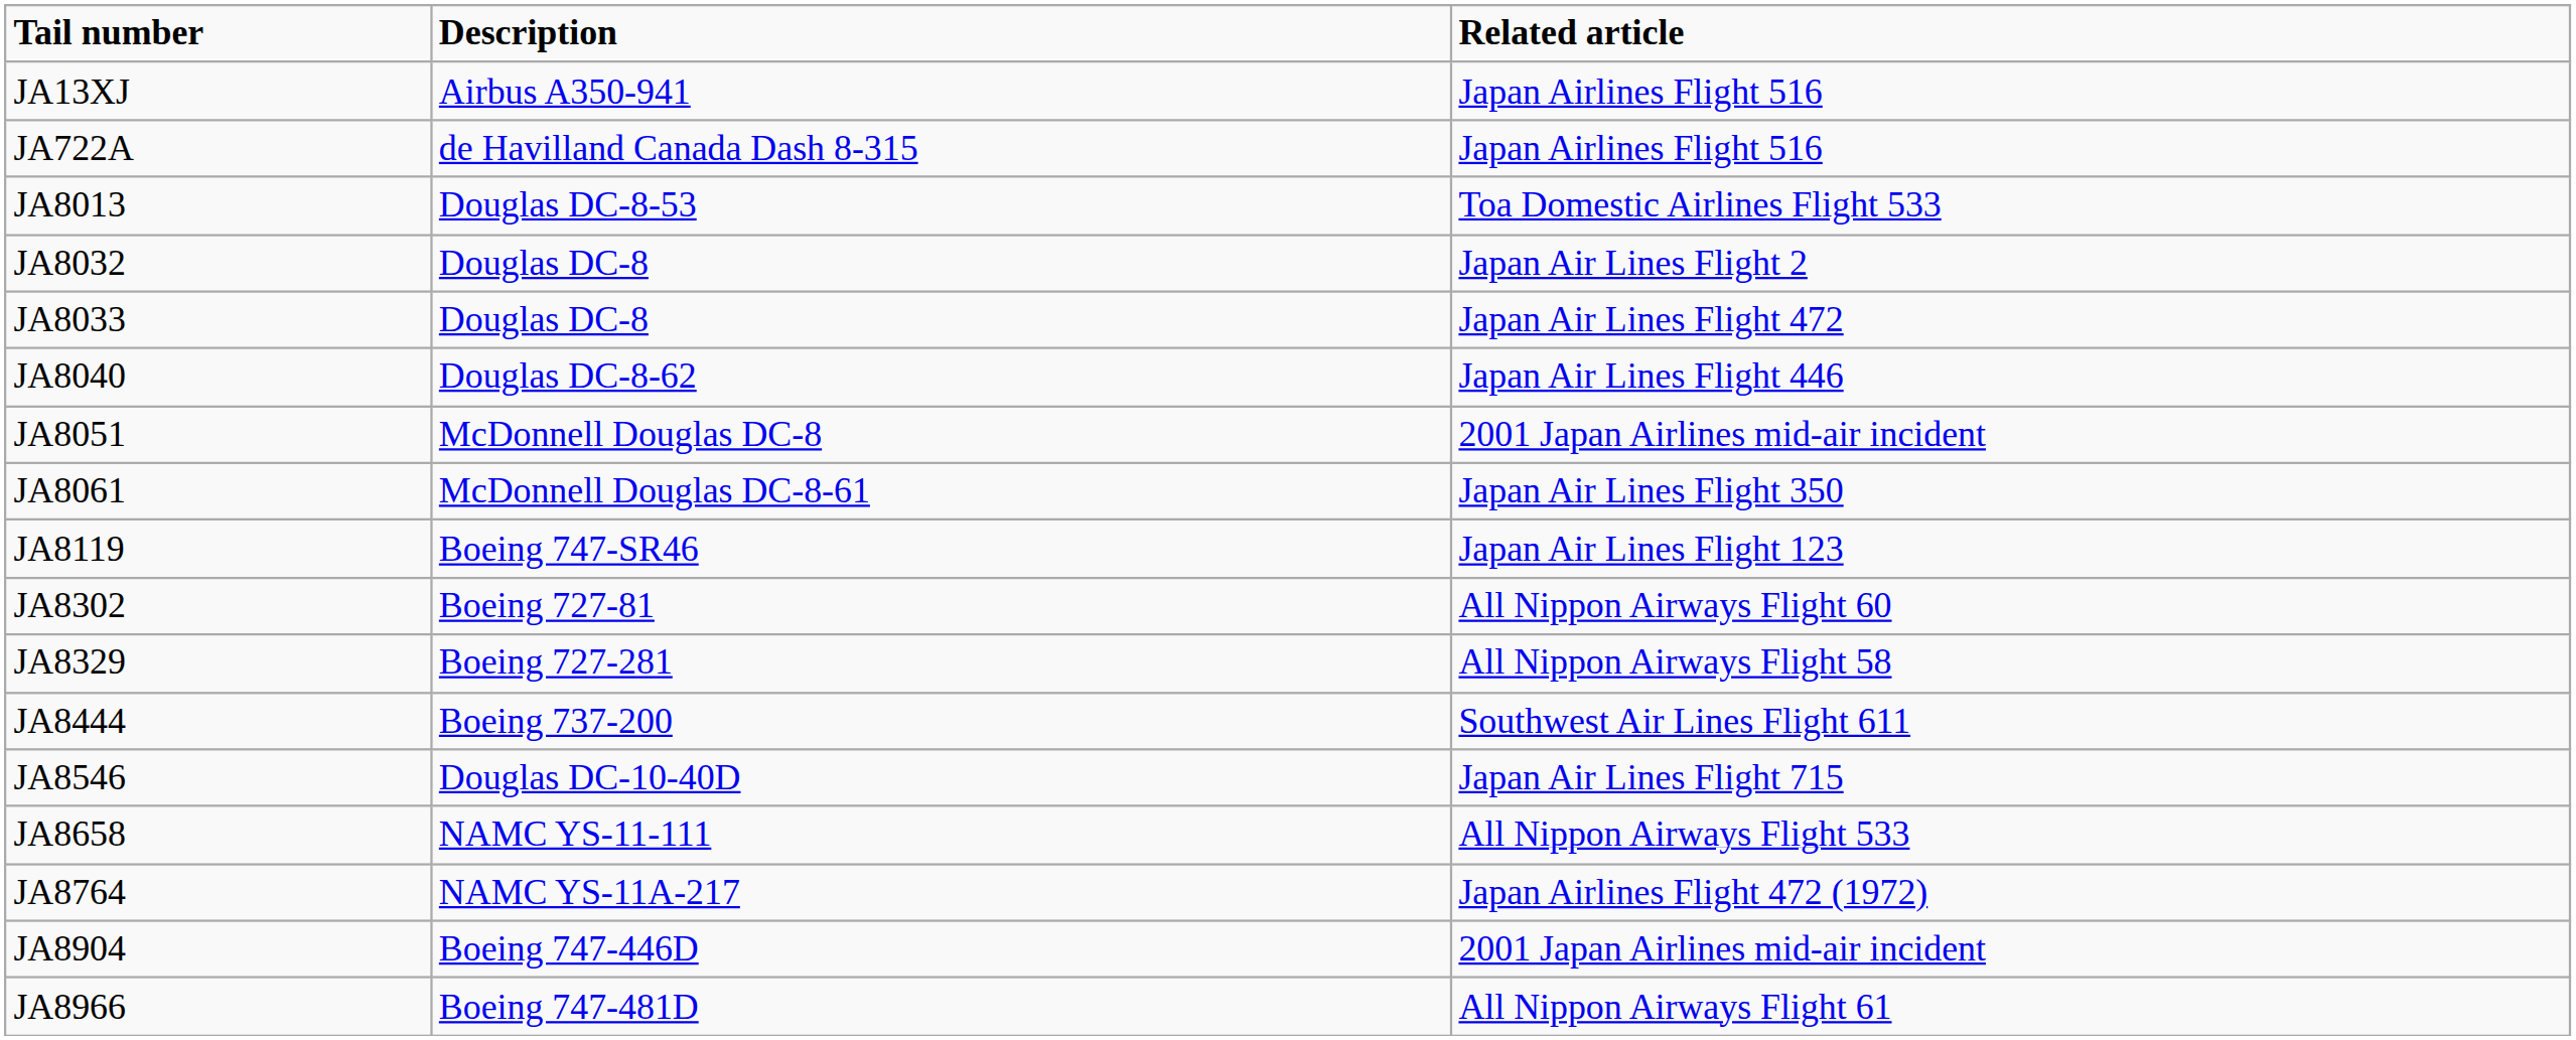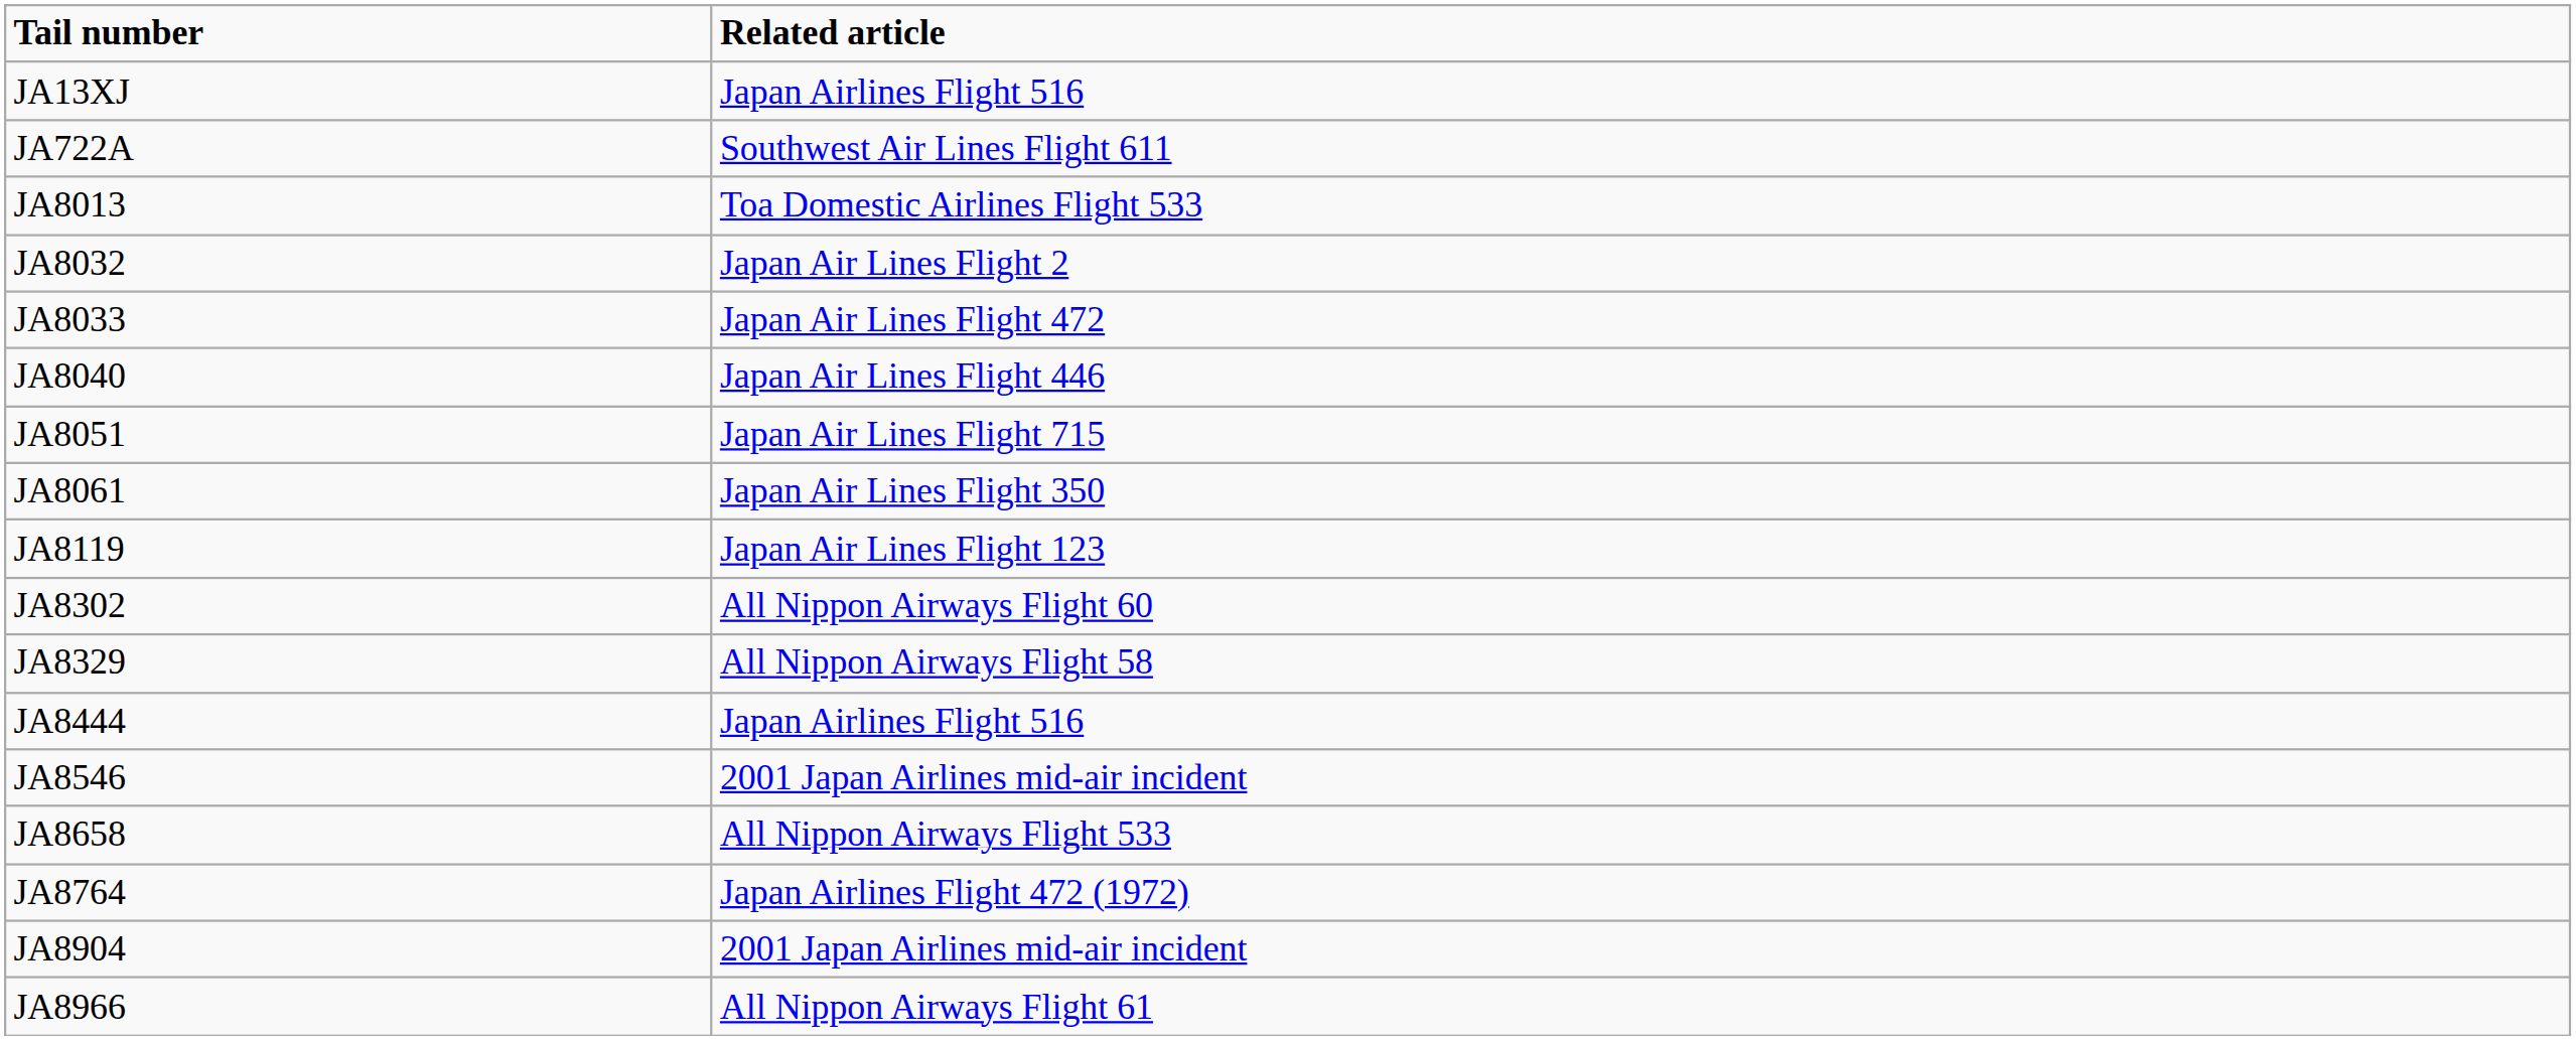 <table class="wikitable" width="90%">
 <tr>
 <td><strong>Tail number</strong></td>
-<td><strong>Description</strong></td>
 <td><strong>Related article</strong></td>
 </tr>
 <tr>
 <td>JA13XJ</td>
-<td><a href='#'>Airbus A350-941</a></td>
 <td><a href='#'>Japan Airlines Flight 516</a></td>
 </tr>
 <tr>
 <td>JA722A</td>
-<td><a href='#'>de Havilland Canada Dash 8-315</a></td>
-<td><a href='#'>Japan Airlines Flight 516</a></td>
+<td><a href='#'>Southwest Air Lines Flight 611</a></td>
 </tr>
 <tr>
 <td>JA8013</td>
-<td><a href='#'>Douglas DC-8-53</a></td>
 <td><a href='#'>Toa Domestic Airlines Flight 533</a></td>
 </tr>
 <tr>
 <td>JA8032</td>
-<td><a href='#'>Douglas DC-8</a></td>
 <td><a href='#'>Japan Air Lines Flight 2</a></td>
 </tr>
 <tr>
 <td>JA8033</td>
-<td><a href='#'>Douglas DC-8</a></td>
 <td><a href='#'>Japan Air Lines Flight 472</a></td>
 </tr>
 <tr>
 <td>JA8040</td>
-<td><a href='#'>Douglas DC-8-62</a></td>
 <td><a href='#'>Japan Air Lines Flight 446</a></td>
 </tr>
 <tr>
 <td>JA8051</td>
-<td><a href='#'>McDonnell Douglas DC-8</a></td>
-<td><a href='#'>2001 Japan Airlines mid-air incident</a></td>
+<td><a href='#'>Japan Air Lines Flight 715</a></td>
 </tr>
 <tr>
 <td>JA8061</td>
-<td><a href='#'>McDonnell Douglas DC-8-61</a></td>
 <td><a href='#'>Japan Air Lines Flight 350</a></td>
 </tr>
 <tr>
 <td>JA8119</td>
-<td><a href='#'>Boeing 747-SR46</a></td>
 <td><a href='#'>Japan Air Lines Flight 123</a></td>
 </tr>
 <tr>
 <td>JA8302</td>
-<td><a href='#'>Boeing 727-81</a></td>
 <td><a href='#'>All Nippon Airways Flight 60</a></td>
 </tr>
 <tr>
 <td>JA8329</td>
-<td><a href='#'>Boeing 727-281</a></td>
 <td><a href='#'>All Nippon Airways Flight 58</a></td>
 </tr>
 <tr>
 <td>JA8444</td>
-<td><a href='#'>Boeing 737-200</a></td>
-<td><a href='#'>Southwest Air Lines Flight 611</a></td>
+<td><a href='#'>Japan Airlines Flight 516</a></td>
 </tr>
 <tr>
 <td>JA8546</td>
-<td><a href='#'>Douglas DC-10-40D</a></td>
-<td><a href='#'>Japan Air Lines Flight 715</a></td>
+<td><a href='#'>2001 Japan Airlines mid-air incident</a></td>
 </tr>
 <tr>
 <td>JA8658</td>
-<td><a href='#'>NAMC YS-11-111</a></td>
 <td><a href='#'>All Nippon Airways Flight 533</a></td>
 </tr>
 <tr>
 <td>JA8764</td>
-<td><a href='#'>NAMC YS-11A-217</a></td>
 <td><a href='#'>Japan Airlines Flight 472 (1972)</a></td>
 </tr>
 <tr>
 <td>JA8904</td>
-<td><a href='#'>Boeing 747-446D</a></td>
 <td><a href='#'>2001 Japan Airlines mid-air incident</a></td>
 </tr>
 <tr>
 <td>JA8966</td>
-<td><a href='#'>Boeing 747-481D</a></td>
 <td><a href='#'>All Nippon Airways Flight 61</a></td>
 </tr>
 </table>
